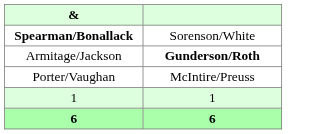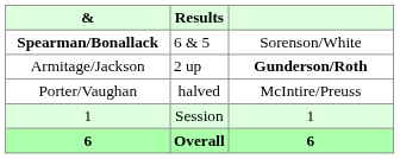 <table border="1" cellpadding="3" style="border-collapse: collapse; text-align:center;">
 <tr style="background:#ddffdd;">
 <th width=160> & </th>
+<th>Results</th>
 <th width=160></th>
 </tr>
 <tr>
 <td><strong>Spearman/Bonallack</strong></td>
+<td align=left> 6 & 5</td>
 <td>Sorenson/White</td>
 </tr>
 <tr>
 <td>Armitage/Jackson</td>
+<td align=left> 2 up</td>
 <td><strong>Gunderson/Roth</strong></td>
 </tr>
 <tr>
 <td>Porter/Vaughan</td>
+<td>halved</td>
 <td>McIntire/Preuss</td>
 </tr>
 <tr style="background:#ddffdd;">
 <td>1</td>
+<td>Session</td>
 <td>1</td>
 </tr>
 <tr style="background:#aaffaa;">
 <th>6</th>
+<th>Overall</th>
 <th>6</th>
 </tr>
 </table>
